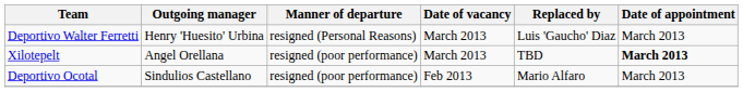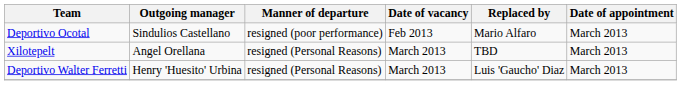 <table class="wikitable">
 <tr>
 <th>Team</th>
 <th>Outgoing manager</th>
 <th>Manner of departure</th>
 <th>Date of vacancy</th>
 <th>Replaced by</th>
 <th>Date of appointment</th>
 </tr>
 <tr>
+<td><a href='#'>Deportivo Ocotal</a></td>
+<td> Sindulios Castellano</td>
+<td>resigned (poor performance)</td>
+<td>Feb 2013</td>
+<td> Mario Alfaro</td>
+<td>March 2013</td>
+</tr>
+<tr>
+<td><a href='#'>Xilotepelt</a></td>
+<td> Angel Orellana</td>
+<td>resigned (Personal Reasons)</td>
+<td>March 2013</td>
+<td> TBD</td>
+<td>March 2013</td>
+</tr>
+<tr>
 <td><a href='#'>Deportivo Walter Ferretti</a></td>
 <td> Henry 'Huesito' Urbina</td>
 <td>resigned (Personal Reasons)</td>
 <td>March 2013</td>
 <td> Luis 'Gaucho' Diaz</td>
 <td>March 2013</td>
 </tr>
 <tr>
-<td><a href='#'>Xilotepelt</a></td>
-<td> Angel Orellana</td>
-<td>resigned (poor performance)</td>
-<td>March 2013</td>
-<td> TBD</td>
-<td><strong>March 2013</strong></td>
-</tr>
-<tr>
-<td><a href='#'>Deportivo Ocotal</a></td>
-<td> Sindulios Castellano</td>
-<td>resigned (poor performance)</td>
-<td>Feb 2013</td>
-<td> Mario Alfaro</td>
-<td>March 2013</td>
-</tr>
-<tr>
 </tr>
 </table>
